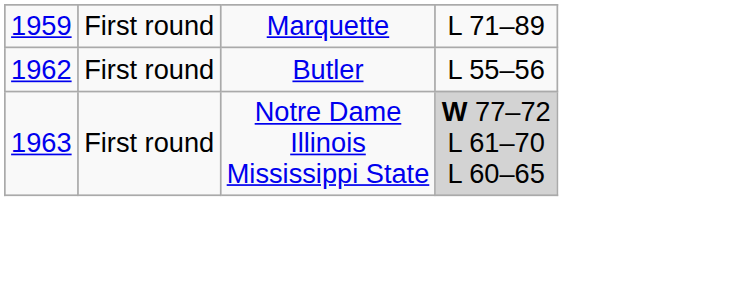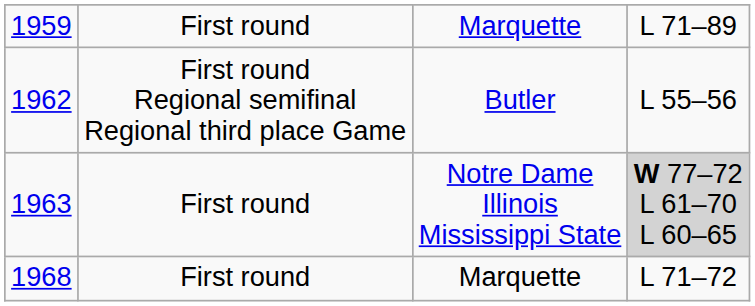 <table class="wikitable">
 <tr align="center">
 <td><a href='#'>1959</a></td>
 <td>First round</td>
 <td><a href='#'>Marquette</a></td>
 <td>L 71–89</td>
 </tr>
 <tr align="center">
 <td><a href='#'>1962</a></td>
-<td>First round</td>
+<td>First round<br>Regional semifinal<br>Regional third place Game</td>
 <td><a href='#'>Butler</a></td>
 <td>L 55–56</td>
 </tr>
 <tr align="center">
 <td><a href='#'>1963</a></td>
 <td>First round</td>
 <td><a href='#'>Notre Dame</a><br><a href='#'>Illinois</a><br><a href='#'>Mississippi State</a></td>
 <td style="background: lightgrey;"><strong>W</strong> 77–72<br>L 61–70<br>L 60–65</td>
 </tr>
+<tr align="center">
+<td><a href='#'>1968</a></td>
+<td>First round</td>
+<td>Marquette</td>
+<td>L 71–72</td>
+</tr>
 </table>
